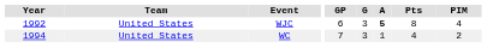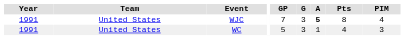 <table border="0" cellpadding="1" cellspacing="0" style="text-align:center; width:50em">
 <tr bgcolor="#e0e0e0">
 <th>Year</th>
 <th>Team</th>
 <th>Event</th>
 <th rowspan="99" bgcolor="#ffffff"></th>
 <th>GP</th>
 <th>G</th>
 <th>A</th>
 <th>Pts</th>
 <th>PIM</th>
 </tr>
 <tr>
-<td><a href='#'>1992</a></td>
+<td><a href='#'>1991</a></td>
 <td><a href='#'>United States</a></td>
 <td><a href='#'>WJC</a></td>
-<td>6</td>
+<td>7</td>
 <td>3</td>
 <td><strong>5</strong></td>
 <td>8</td>
 <td>4</td>
 </tr>
 <tr bgcolor="#f0f0f0">
-<td><a href='#'>1994</a></td>
+<td><a href='#'>1991</a></td>
 <td><a href='#'>United States</a></td>
 <td><a href='#'>WC</a></td>
-<td>7</td>
+<td>5</td>
 <td>3</td>
 <td>1</td>
 <td>4</td>
-<td>2</td>
+<td>3</td>
 </tr>
 </table>
